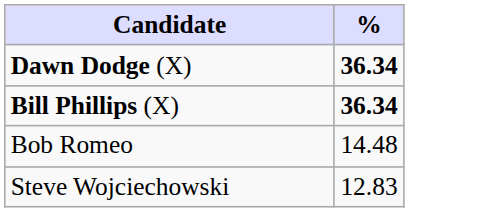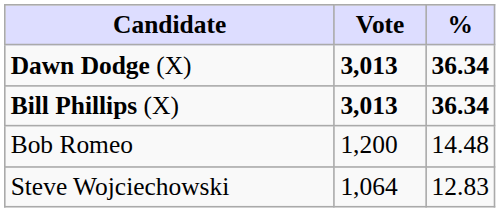 <table class="wikitable">
 <tr>
 <th style="background:#ddf; width:200px;">Candidate</th>
+<th style="background:#ddf; width:50px;">Vote</th>
 <th style="background:#ddf; width:30px;">%</th>
 </tr>
 <tr>
 <td><strong>Dawn Dodge</strong> (X)</td>
+<td><strong>3,013</strong></td>
 <td><strong>36.34</strong></td>
 </tr>
 <tr>
 <td><strong>Bill Phillips</strong> (X)</td>
+<td><strong>3,013</strong></td>
 <td><strong>36.34</strong></td>
 </tr>
 <tr>
 <td>Bob Romeo</td>
+<td>1,200</td>
 <td>14.48</td>
 </tr>
 <tr>
 <td>Steve Wojciechowski</td>
+<td>1,064</td>
 <td>12.83</td>
 </tr>
 </table>
